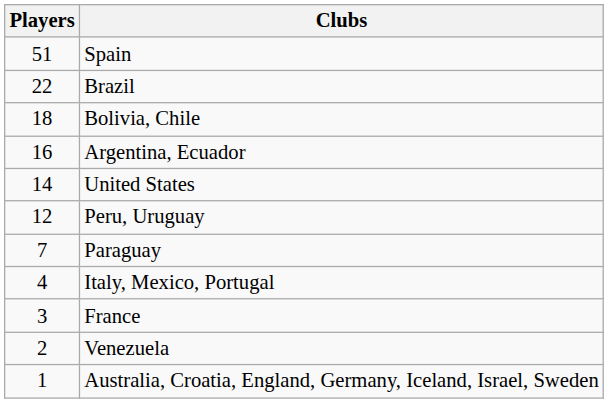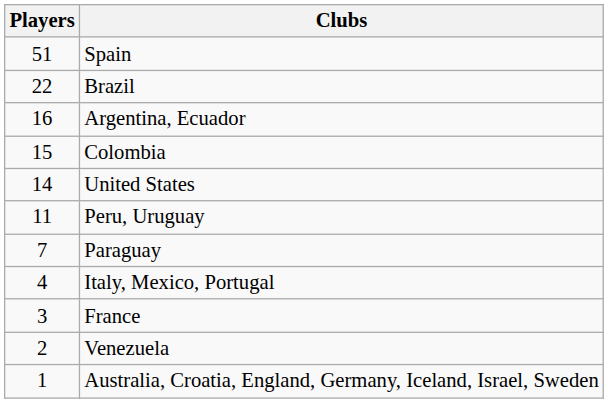 <table class="wikitable">
 <tr>
 <th>Players</th>
 <th>Clubs</th>
 </tr>
 <tr>
 <td align="center">51</td>
 <td> Spain</td>
 </tr>
 <tr>
 <td align="center">22</td>
 <td> Brazil</td>
 </tr>
 <tr>
-<td align="center">18</td>
-<td> Bolivia,  Chile</td>
+<td align="center">16</td>
+<td> Argentina,  Ecuador</td>
 </tr>
 <tr>
-<td align="center">16</td>
-<td> Argentina,  Ecuador</td>
+<td align="center">15</td>
+<td> Colombia</td>
 </tr>
 <tr>
 <td align="center">14</td>
 <td> United States</td>
 </tr>
 <tr>
-<td align="center">12</td>
+<td align="center">11</td>
 <td> Peru,  Uruguay</td>
 </tr>
 <tr>
 <td align="center">7</td>
 <td> Paraguay</td>
 </tr>
 <tr>
 <td align="center">4</td>
 <td> Italy,  Mexico,  Portugal</td>
 </tr>
 <tr>
 <td align="center">3</td>
 <td> France</td>
 </tr>
 <tr>
 <td align="center">2</td>
 <td> Venezuela</td>
 </tr>
 <tr>
 <td align="center">1</td>
 <td> Australia,  Croatia,  England,  Germany,  Iceland,  Israel,  Sweden</td>
 </tr>
 </table>
